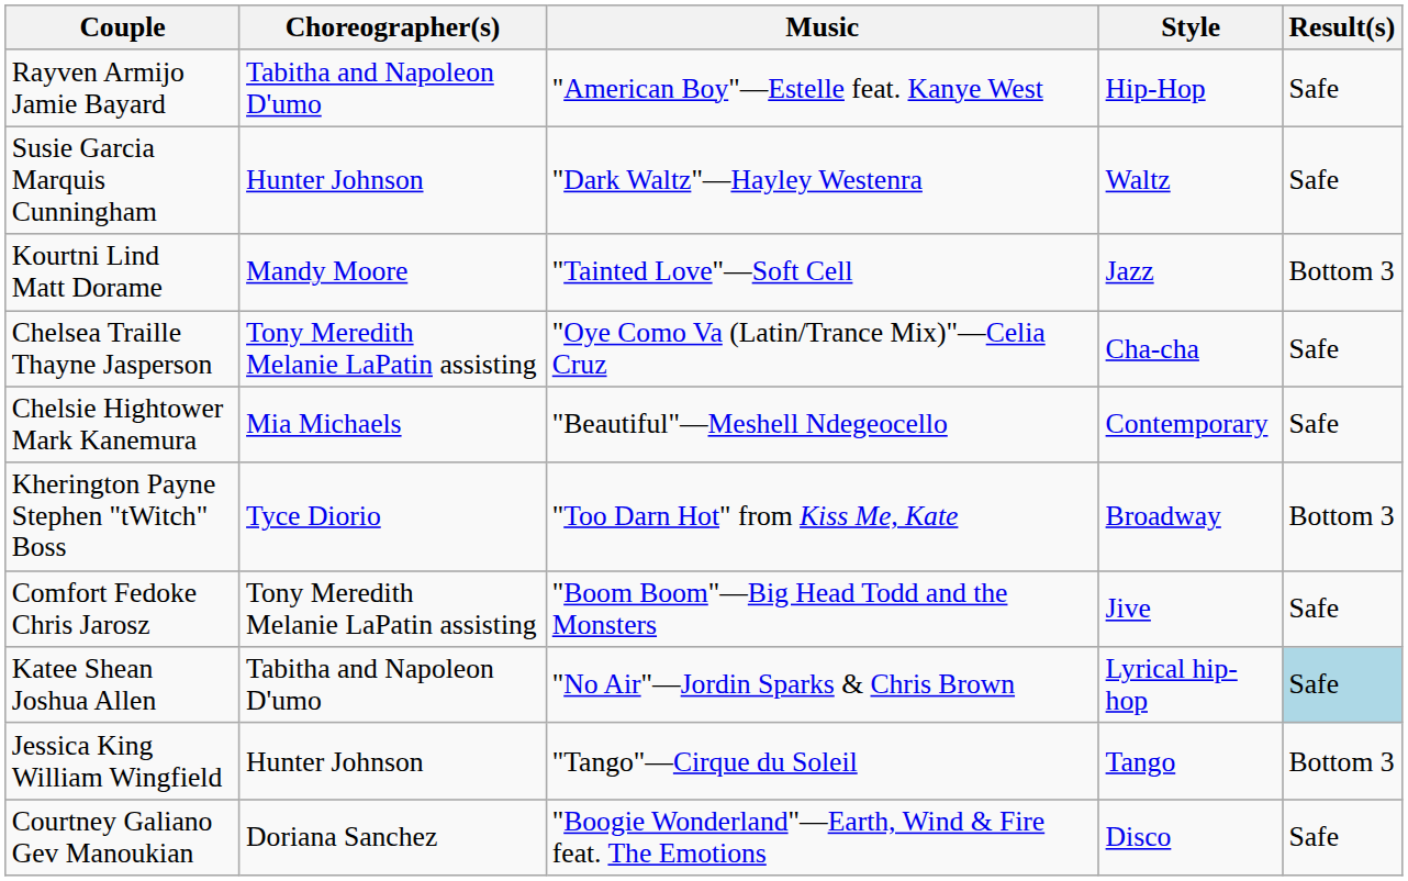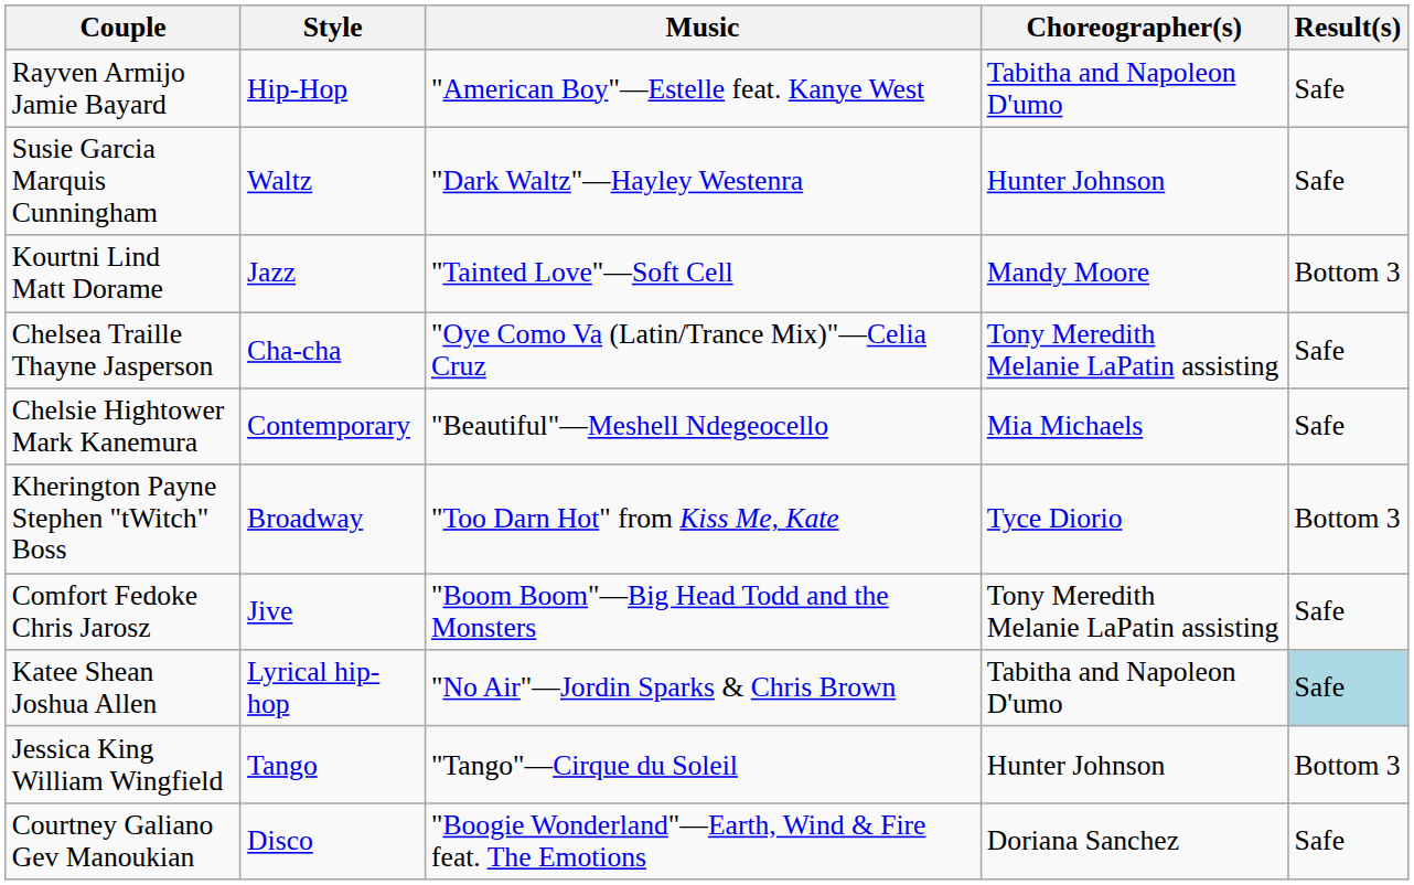 <table class="wikitable" style="width:90%;">
 <tr>
 <th>Couple</th>
+<th>Style</th>
+<th>Music</th>
 <th>Choreographer(s)</th>
-<th>Music</th>
-<th>Style</th>
 <th>Result(s)</th>
 </tr>
 <tr>
 <td>Rayven Armijo<br>Jamie Bayard</td>
+<td><a href='#'>Hip-Hop</a></td>
+<td>"<a href='#'>American Boy</a>"—<a href='#'>Estelle</a> feat. <a href='#'>Kanye West</a></td>
 <td><a href='#'>Tabitha and Napoleon D'umo</a></td>
-<td>"<a href='#'>American Boy</a>"—<a href='#'>Estelle</a> feat. <a href='#'>Kanye West</a></td>
-<td><a href='#'>Hip-Hop</a></td>
 <td>Safe</td>
 </tr>
 <tr>
 <td>Susie Garcia<br>Marquis Cunningham</td>
+<td><a href='#'>Waltz</a></td>
+<td>"<a href='#'>Dark Waltz</a>"—<a href='#'>Hayley Westenra</a></td>
 <td><a href='#'>Hunter Johnson</a></td>
-<td>"<a href='#'>Dark Waltz</a>"—<a href='#'>Hayley Westenra</a></td>
-<td><a href='#'>Waltz</a></td>
 <td>Safe</td>
 </tr>
 <tr>
 <td>Kourtni Lind<br>Matt Dorame</td>
+<td><a href='#'>Jazz</a></td>
+<td>"<a href='#'>Tainted Love</a>"—<a href='#'>Soft Cell</a></td>
 <td><a href='#'>Mandy Moore</a></td>
-<td>"<a href='#'>Tainted Love</a>"—<a href='#'>Soft Cell</a></td>
-<td><a href='#'>Jazz</a></td>
 <td>Bottom 3</td>
 </tr>
 <tr>
 <td>Chelsea Traille<br>Thayne Jasperson</td>
+<td><a href='#'>Cha-cha</a></td>
+<td>"<a href='#'>Oye Como Va</a> (Latin/Trance Mix)"—<a href='#'>Celia Cruz</a></td>
 <td><a href='#'>Tony Meredith</a><br><a href='#'>Melanie LaPatin</a> assisting</td>
-<td>"<a href='#'>Oye Como Va</a> (Latin/Trance Mix)"—<a href='#'>Celia Cruz</a></td>
-<td><a href='#'>Cha-cha</a></td>
 <td>Safe</td>
 </tr>
 <tr>
 <td>Chelsie Hightower<br>Mark Kanemura</td>
+<td><a href='#'>Contemporary</a></td>
+<td>"Beautiful"—<a href='#'>Meshell Ndegeocello</a></td>
 <td><a href='#'>Mia Michaels</a></td>
-<td>"Beautiful"—<a href='#'>Meshell Ndegeocello</a></td>
-<td><a href='#'>Contemporary</a></td>
 <td>Safe</td>
 </tr>
 <tr>
 <td>Kherington Payne<br>Stephen "tWitch" Boss</td>
+<td><a href='#'>Broadway</a></td>
+<td>"<a href='#'>Too Darn Hot</a>" from <em><a href='#'>Kiss Me, Kate</a></em></td>
 <td><a href='#'>Tyce Diorio</a></td>
-<td>"<a href='#'>Too Darn Hot</a>" from <em><a href='#'>Kiss Me, Kate</a></em></td>
-<td><a href='#'>Broadway</a></td>
 <td>Bottom 3</td>
 </tr>
 <tr>
 <td>Comfort Fedoke<br>Chris Jarosz</td>
+<td><a href='#'>Jive</a></td>
+<td>"<a href='#'>Boom Boom</a>"—<a href='#'>Big Head Todd and the Monsters</a></td>
 <td>Tony Meredith<br>Melanie LaPatin assisting</td>
-<td>"<a href='#'>Boom Boom</a>"—<a href='#'>Big Head Todd and the Monsters</a></td>
-<td><a href='#'>Jive</a></td>
 <td>Safe</td>
 </tr>
 <tr>
 <td>Katee Shean<br>Joshua Allen</td>
+<td><a href='#'>Lyrical hip-hop</a></td>
+<td>"<a href='#'>No Air</a>"—<a href='#'>Jordin Sparks</a> & <a href='#'>Chris Brown</a></td>
 <td>Tabitha and Napoleon D'umo</td>
-<td>"<a href='#'>No Air</a>"—<a href='#'>Jordin Sparks</a> & <a href='#'>Chris Brown</a></td>
-<td><a href='#'>Lyrical hip-hop</a></td>
 <td style="background: lightblue;">Safe</td>
 </tr>
 <tr>
 <td>Jessica King<br>William Wingfield</td>
+<td><a href='#'>Tango</a></td>
+<td>"Tango"—<a href='#'>Cirque du Soleil</a></td>
 <td>Hunter Johnson</td>
-<td>"Tango"—<a href='#'>Cirque du Soleil</a></td>
-<td><a href='#'>Tango</a></td>
 <td>Bottom 3</td>
 </tr>
 <tr>
 <td>Courtney Galiano<br>Gev Manoukian</td>
+<td><a href='#'>Disco</a></td>
+<td>"<a href='#'>Boogie Wonderland</a>"—<a href='#'>Earth, Wind & Fire</a> feat. <a href='#'>The Emotions</a></td>
 <td>Doriana Sanchez</td>
-<td>"<a href='#'>Boogie Wonderland</a>"—<a href='#'>Earth, Wind & Fire</a> feat. <a href='#'>The Emotions</a></td>
-<td><a href='#'>Disco</a></td>
 <td>Safe</td>
 </tr>
 </table>
